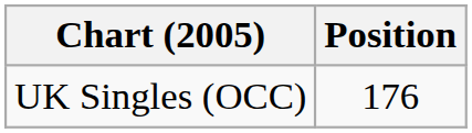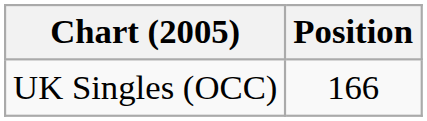 <table class="wikitable">
 <tr>
 <th>Chart (2005)</th>
 <th>Position</th>
 </tr>
 <tr>
 <td>UK Singles (OCC)</td>
-<td align="center">176</td>
+<td align="center">166</td>
 </tr>
 </table>
